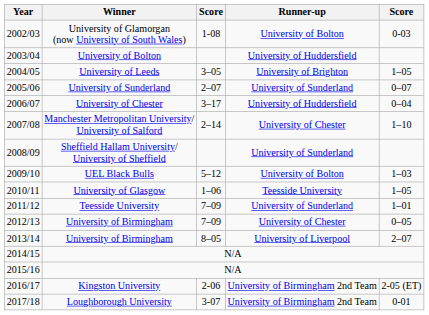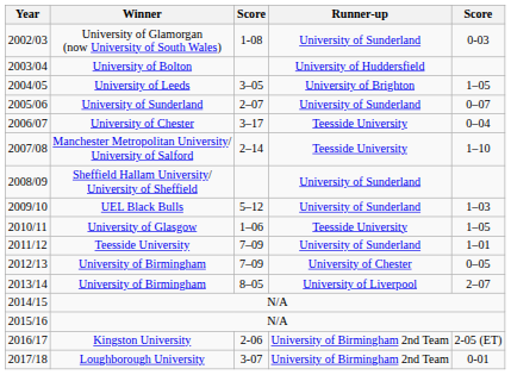 <table class="wikitable">
 <tr style="background:#efefef">
 <th>Year</th>
 <th>Winner</th>
 <th>Score</th>
 <th>Runner-up</th>
 <th>Score</th>
 </tr>
 <tr align="center">
 <td>2002/03</td>
 <td>University of Glamorgan<br>(now <a href='#'>University of South Wales</a>)</td>
 <td>1-08</td>
-<td><a href='#'>University of Bolton</a></td>
+<td><a href='#'>University of Sunderland</a></td>
 <td>0-03</td>
 </tr>
 <tr align="center">
 <td>2003/04</td>
 <td><a href='#'>University of Bolton</a></td>
 <td></td>
 <td><a href='#'>University of Huddersfield</a></td>
 <td></td>
 </tr>
 <tr align="center">
 <td>2004/05</td>
 <td><a href='#'>University of Leeds</a></td>
 <td>3–05</td>
 <td><a href='#'>University of Brighton</a></td>
 <td>1–05</td>
 </tr>
 <tr align="center">
 <td>2005/06</td>
 <td><a href='#'>University of Sunderland</a></td>
 <td>2–07</td>
 <td><a href='#'>University of Sunderland</a></td>
 <td>0–07</td>
 </tr>
 <tr align="center">
 <td>2006/07</td>
 <td><a href='#'>University of Chester</a></td>
 <td>3–17</td>
-<td><a href='#'>University of Huddersfield</a></td>
+<td><a href='#'>Teesside University</a></td>
 <td>0–04</td>
 </tr>
 <tr align="center">
 <td>2007/08</td>
 <td><a href='#'>Manchester Metropolitan University</a>/<br><a href='#'>University of Salford</a></td>
 <td>2–14</td>
-<td><a href='#'>University of Chester</a></td>
+<td><a href='#'>Teesside University</a></td>
 <td>1–10</td>
 </tr>
 <tr align="center">
 <td>2008/09</td>
 <td><a href='#'>Sheffield Hallam University</a>/<br><a href='#'>University of Sheffield</a></td>
 <td></td>
 <td><a href='#'>University of Sunderland</a></td>
 <td></td>
 </tr>
 <tr align="center">
 <td>2009/10</td>
 <td><a href='#'>UEL Black Bulls</a></td>
 <td>5–12</td>
-<td><a href='#'>University of Bolton</a></td>
+<td><a href='#'>University of Sunderland</a></td>
 <td>1–03</td>
 </tr>
 <tr align="center">
 <td>2010/11</td>
 <td><a href='#'>University of Glasgow</a></td>
 <td>1–06</td>
 <td><a href='#'>Teesside University</a></td>
 <td>1–05</td>
 </tr>
 <tr align="center">
 <td>2011/12</td>
 <td><a href='#'>Teesside University</a></td>
 <td>7–09</td>
 <td><a href='#'>University of Sunderland</a></td>
 <td>1–01</td>
 </tr>
 <tr align="center">
 <td>2012/13</td>
 <td><a href='#'>University of Birmingham</a></td>
 <td>7–09</td>
 <td><a href='#'>University of Chester</a></td>
 <td>0–05</td>
 </tr>
 <tr align="center">
 <td>2013/14</td>
 <td><a href='#'>University of Birmingham</a></td>
 <td>8–05</td>
 <td><a href='#'>University of Liverpool</a></td>
 <td>2–07</td>
 </tr>
 <tr align="center">
 <td>2014/15</td>
 <td colspan="4">N/A</td>
 </tr>
 <tr align="center">
 <td>2015/16</td>
 <td colspan="4">N/A</td>
 </tr>
 <tr align="center">
 <td>2016/17</td>
 <td><a href='#'>Kingston University</a></td>
 <td>2-06</td>
 <td><a href='#'>University of Birmingham</a> 2nd Team</td>
 <td>2-05 (ET)</td>
 </tr>
 <tr align="center">
 <td>2017/18</td>
 <td><a href='#'>Loughborough University</a></td>
 <td>3-07</td>
 <td><a href='#'>University of Birmingham</a> 2nd Team</td>
 <td>0-01</td>
 </tr>
 </table>
